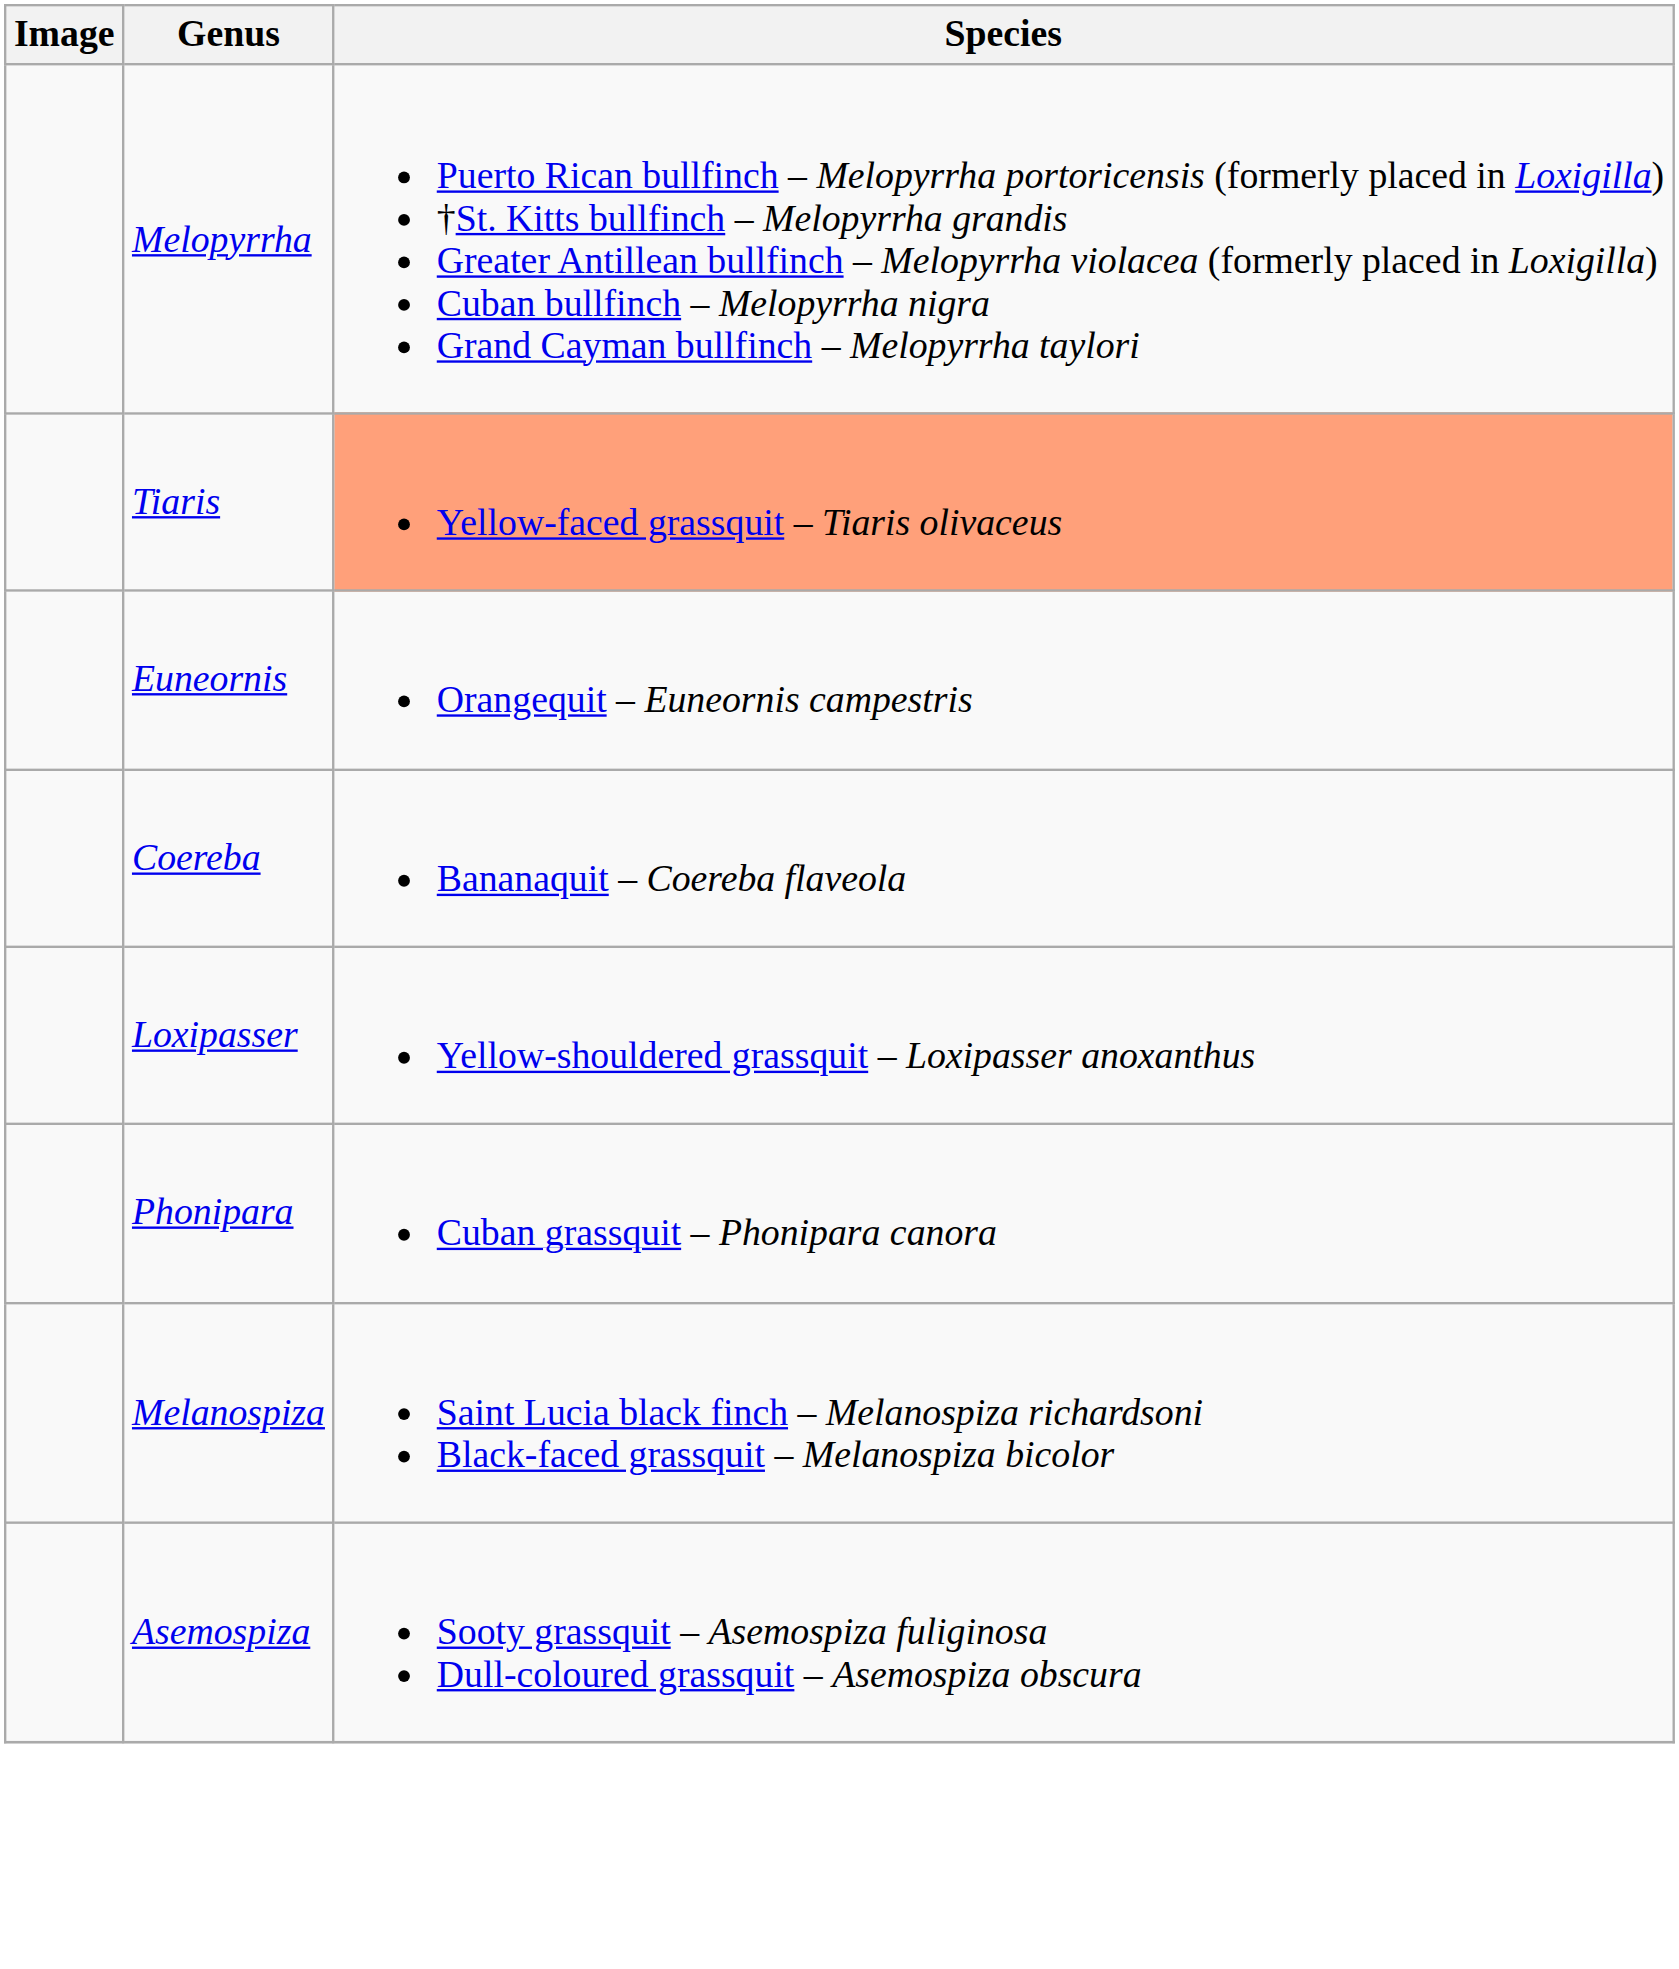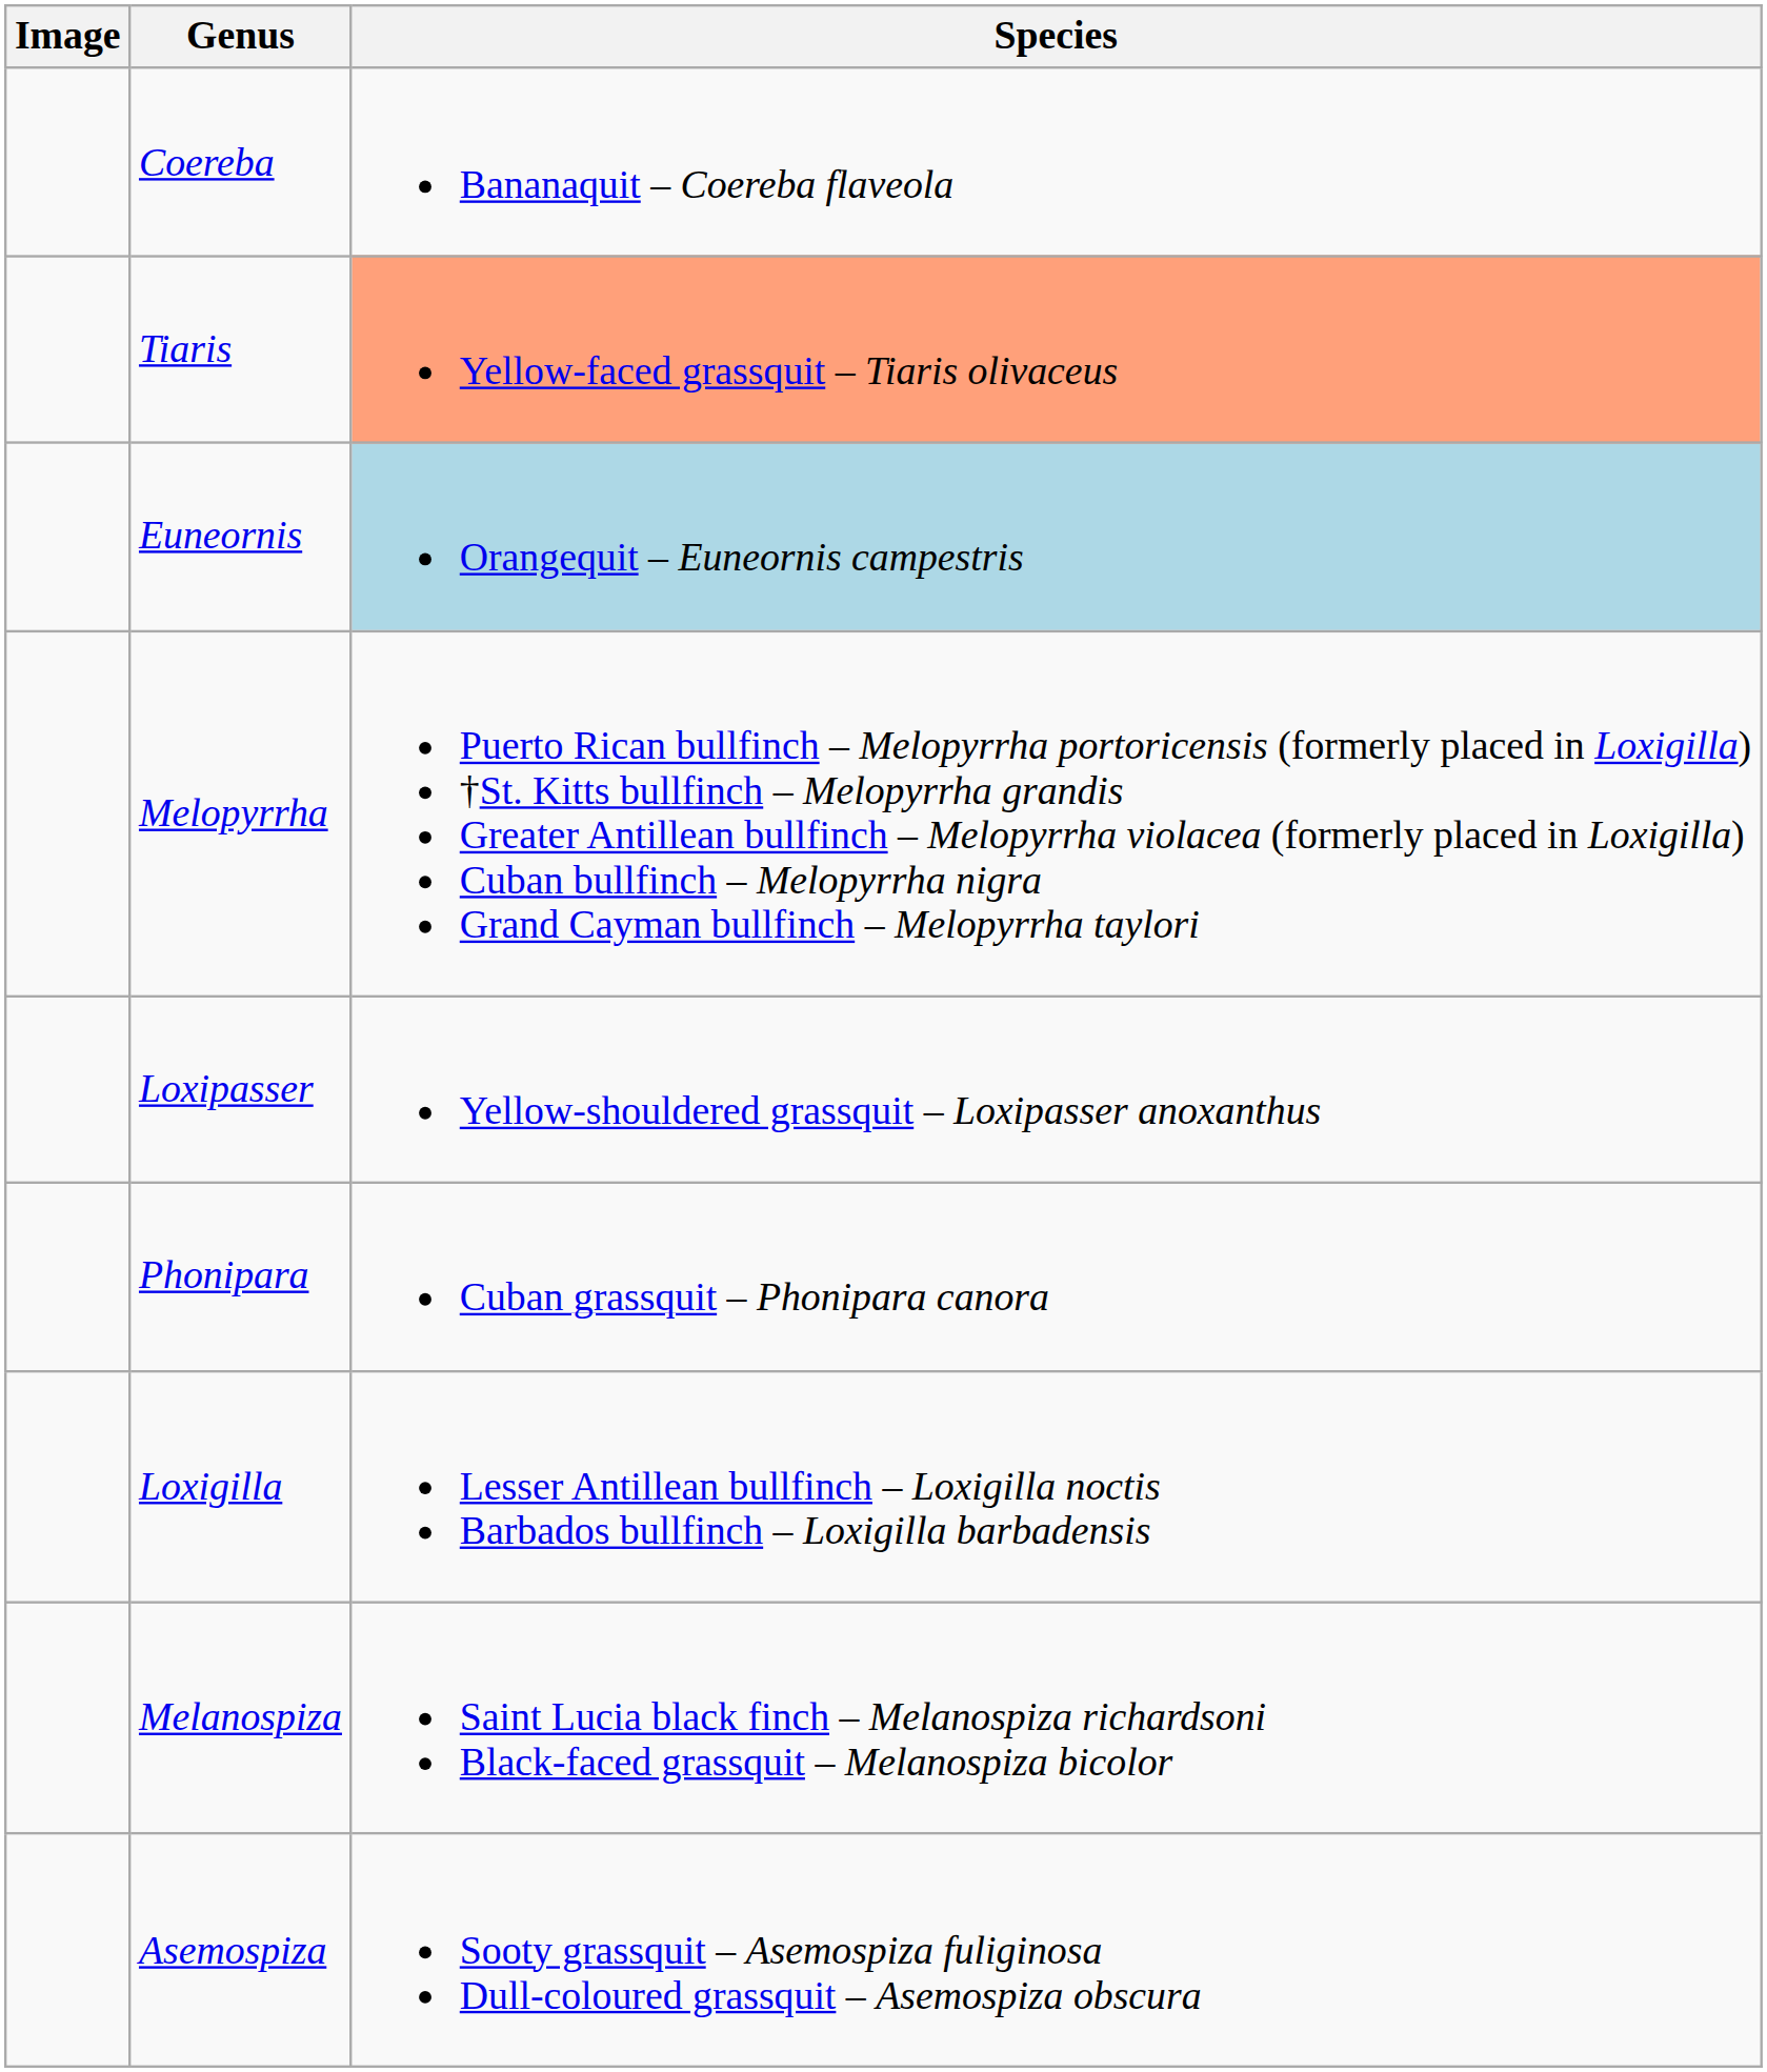 <table class="wikitable">
 <tr>
 <th>Image</th>
 <th>Genus</th>
 <th>Species</th>
 </tr>
 <tr>
 <td></td>
-<td><em><a href='#'>Melopyrrha</a></em> </td>
-<td><br><ul><li><a href='#'>Puerto Rican bullfinch</a> – <em>Melopyrrha portoricensis</em> (formerly placed in <em><a href='#'>Loxigilla</a></em>)</li><li>†<a href='#'>St. Kitts bullfinch</a> – <em>Melopyrrha grandis</em></li><li><a href='#'>Greater Antillean bullfinch</a> – <em>Melopyrrha violacea</em> (formerly placed in <em>Loxigilla</em>)</li><li><a href='#'>Cuban bullfinch</a> – <em>Melopyrrha nigra</em></li><li><a href='#'>Grand Cayman bullfinch</a> – <em>Melopyrrha taylori</em></li></ul></td>
+<td><em><a href='#'>Coereba</a></em> </td>
+<td><br><ul><li><a href='#'>Bananaquit</a> – <em>Coereba flaveola</em></li></ul></td>
 </tr>
 <tr>
 <td></td>
 <td><em><a href='#'>Tiaris</a></em> </td>
 <td style="background: lightsalmon;"><br><ul><li><a href='#'>Yellow-faced grassquit</a>  – <em>Tiaris olivaceus</em></li></ul></td>
 </tr>
 <tr>
 <td></td>
 <td><em><a href='#'>Euneornis</a></em> </td>
-<td><br><ul><li><a href='#'>Orangequit</a> – <em>Euneornis campestris</em></li></ul></td>
+<td style="background: lightblue;"><br><ul><li><a href='#'>Orangequit</a> – <em>Euneornis campestris</em></li></ul></td>
 </tr>
 <tr>
 <td></td>
-<td><em><a href='#'>Coereba</a></em> </td>
-<td><br><ul><li><a href='#'>Bananaquit</a> – <em>Coereba flaveola</em></li></ul></td>
+<td><em><a href='#'>Melopyrrha</a></em> </td>
+<td><br><ul><li><a href='#'>Puerto Rican bullfinch</a> – <em>Melopyrrha portoricensis</em> (formerly placed in <em><a href='#'>Loxigilla</a></em>)</li><li>†<a href='#'>St. Kitts bullfinch</a> – <em>Melopyrrha grandis</em></li><li><a href='#'>Greater Antillean bullfinch</a> – <em>Melopyrrha violacea</em> (formerly placed in <em>Loxigilla</em>)</li><li><a href='#'>Cuban bullfinch</a> – <em>Melopyrrha nigra</em></li><li><a href='#'>Grand Cayman bullfinch</a> – <em>Melopyrrha taylori</em></li></ul></td>
 </tr>
 <tr>
 <td></td>
 <td><em><a href='#'>Loxipasser</a></em> </td>
 <td><br><ul><li><a href='#'>Yellow-shouldered grassquit</a> – <em>Loxipasser anoxanthus</em></li></ul></td>
 </tr>
 <tr>
 <td></td>
 <td><em><a href='#'>Phonipara</a></em> </td>
 <td><br><ul><li><a href='#'>Cuban grassquit</a> – <em>Phonipara canora</em></li></ul></td>
+</tr>
+<tr>
+<td></td>
+<td><em><a href='#'>Loxigilla</a></em> </td>
+<td><br><ul><li><a href='#'>Lesser Antillean bullfinch</a> – <em>Loxigilla noctis</em></li><li><a href='#'>Barbados bullfinch</a> – <em>Loxigilla barbadensis</em></li></ul></td>
 </tr>
 <tr>
 <td></td>
 <td><em><a href='#'>Melanospiza</a></em> </td>
 <td><br><ul><li><a href='#'>Saint Lucia black finch</a> – <em>Melanospiza richardsoni</em></li><li><a href='#'>Black-faced grassquit</a> – <em>Melanospiza bicolor</em></li></ul></td>
 </tr>
 <tr>
 <td></td>
 <td><em><a href='#'>Asemospiza</a></em> </td>
 <td><br><ul><li><a href='#'>Sooty grassquit</a> – <em>Asemospiza fuliginosa</em></li><li><a href='#'>Dull-coloured grassquit</a> – <em>Asemospiza obscura</em></li></ul></td>
 </tr>
 <tr>
 </tr>
 </table>
